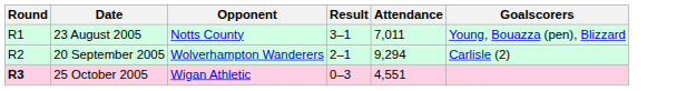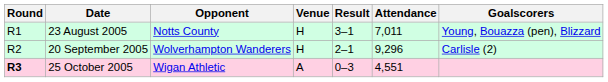 <table class="wikitable">
 <tr>
 <th>Round</th>
 <th>Date</th>
 <th>Opponent</th>
+<th>Venue</th>
 <th>Result</th>
 <th>Attendance</th>
 <th>Goalscorers</th>
 </tr>
 <tr style="background-color: #d0ffe3;">
 <td>R1</td>
 <td>23 August 2005</td>
 <td><a href='#'>Notts County</a></td>
+<td>H</td>
 <td>3–1</td>
 <td>7,011</td>
 <td><a href='#'>Young</a>, <a href='#'>Bouazza</a> (pen), <a href='#'>Blizzard</a></td>
 </tr>
 <tr style="background-color: #d0ffe3;">
 <td>R2</td>
 <td>20 September 2005</td>
 <td><a href='#'>Wolverhampton Wanderers</a></td>
+<td>H</td>
 <td>2–1</td>
-<td>9,294</td>
+<td>9,296</td>
 <td><a href='#'>Carlisle</a> (2)</td>
 </tr>
 <tr style="background-color: #ffd0e3;">
 <td><strong>R3</strong></td>
 <td>25 October 2005</td>
 <td><a href='#'>Wigan Athletic</a></td>
+<td>A</td>
 <td>0–3</td>
 <td>4,551</td>
 <td></td>
 </tr>
 </table>
